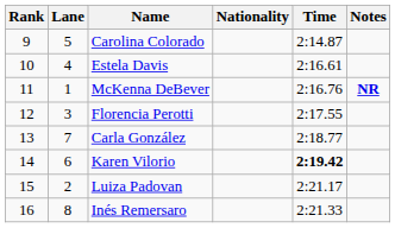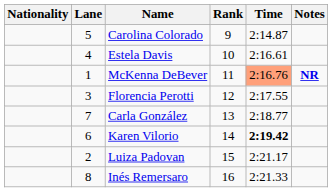 <table class="wikitable sortable" style="text-align:center">
 <tr>
-<th>Rank</th>
+<th>Nationality</th>
 <th>Lane</th>
 <th>Name</th>
-<th>Nationality</th>
+<th>Rank</th>
 <th>Time</th>
 <th>Notes</th>
 </tr>
 <tr>
-<td>9</td>
+<td align=left></td>
 <td>5</td>
 <td align=left><a href='#'>Carolina Colorado</a></td>
-<td align=left></td>
+<td>9</td>
 <td>2:14.87</td>
 <td></td>
 </tr>
 <tr>
-<td>10</td>
+<td align=left></td>
 <td>4</td>
 <td align=left><a href='#'>Estela Davis</a></td>
-<td align=left></td>
+<td>10</td>
 <td>2:16.61</td>
 <td></td>
 </tr>
 <tr>
-<td>11</td>
+<td align=left></td>
 <td>1</td>
 <td align=left><a href='#'>McKenna DeBever</a></td>
-<td align=left></td>
-<td>2:16.76</td>
+<td>11</td>
+<td style="background: lightsalmon;">2:16.76</td>
 <td><strong><a href='#'>NR</a></strong></td>
 </tr>
 <tr>
-<td>12</td>
+<td align=left></td>
 <td>3</td>
 <td align=left><a href='#'>Florencia Perotti</a></td>
-<td align=left></td>
+<td>12</td>
 <td>2:17.55</td>
 <td></td>
 </tr>
 <tr>
-<td>13</td>
+<td align=left></td>
 <td>7</td>
 <td align=left><a href='#'>Carla González</a></td>
-<td align=left></td>
+<td>13</td>
 <td>2:18.77</td>
 <td></td>
 </tr>
 <tr>
-<td>14</td>
+<td align=left></td>
 <td>6</td>
 <td align=left><a href='#'>Karen Vilorio</a></td>
-<td align=left></td>
+<td>14</td>
 <td><strong>2:19.42</strong></td>
 <td></td>
 </tr>
 <tr>
-<td>15</td>
+<td align=left></td>
 <td>2</td>
 <td align=left><a href='#'>Luiza Padovan</a></td>
-<td align=left></td>
+<td>15</td>
 <td>2:21.17</td>
 <td></td>
 </tr>
 <tr>
-<td>16</td>
+<td align=left></td>
 <td>8</td>
 <td align=left><a href='#'>Inés Remersaro</a></td>
-<td align=left></td>
+<td>16</td>
 <td>2:21.33</td>
 <td></td>
 </tr>
 </table>
